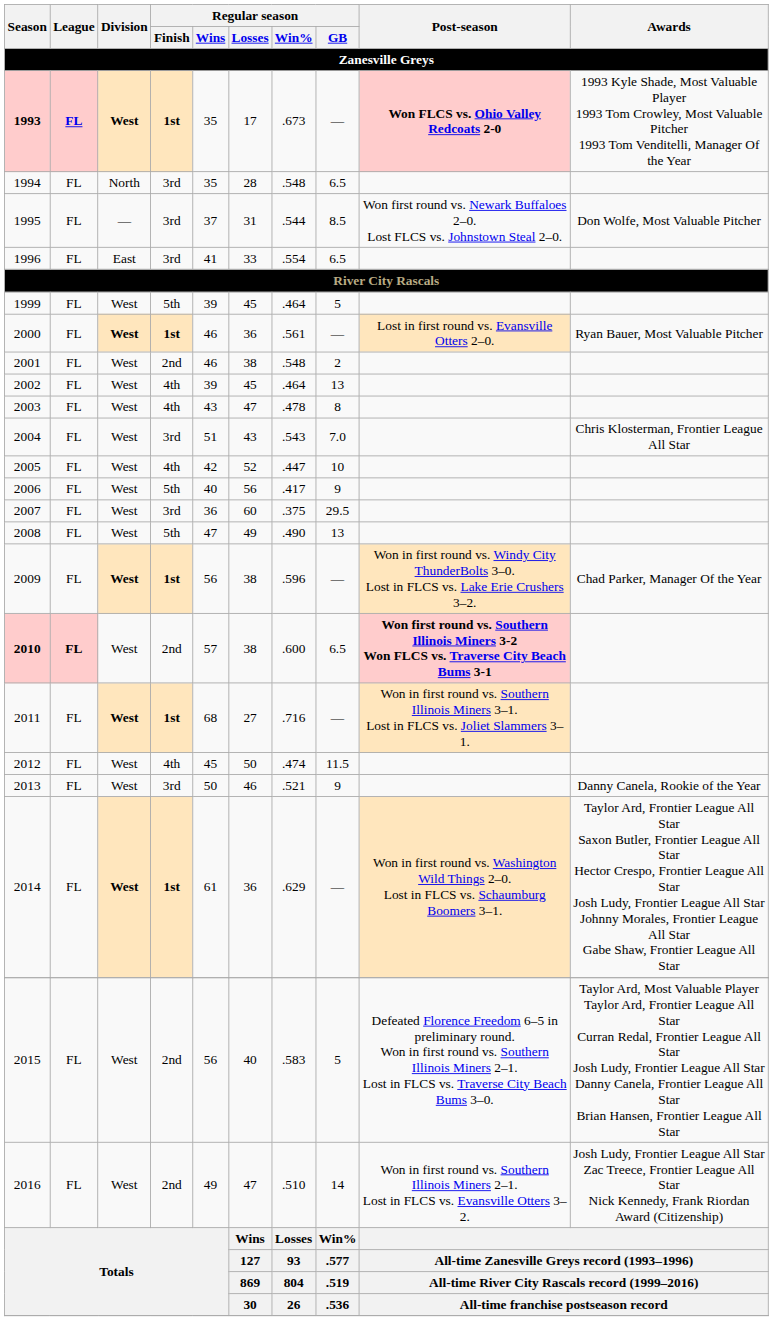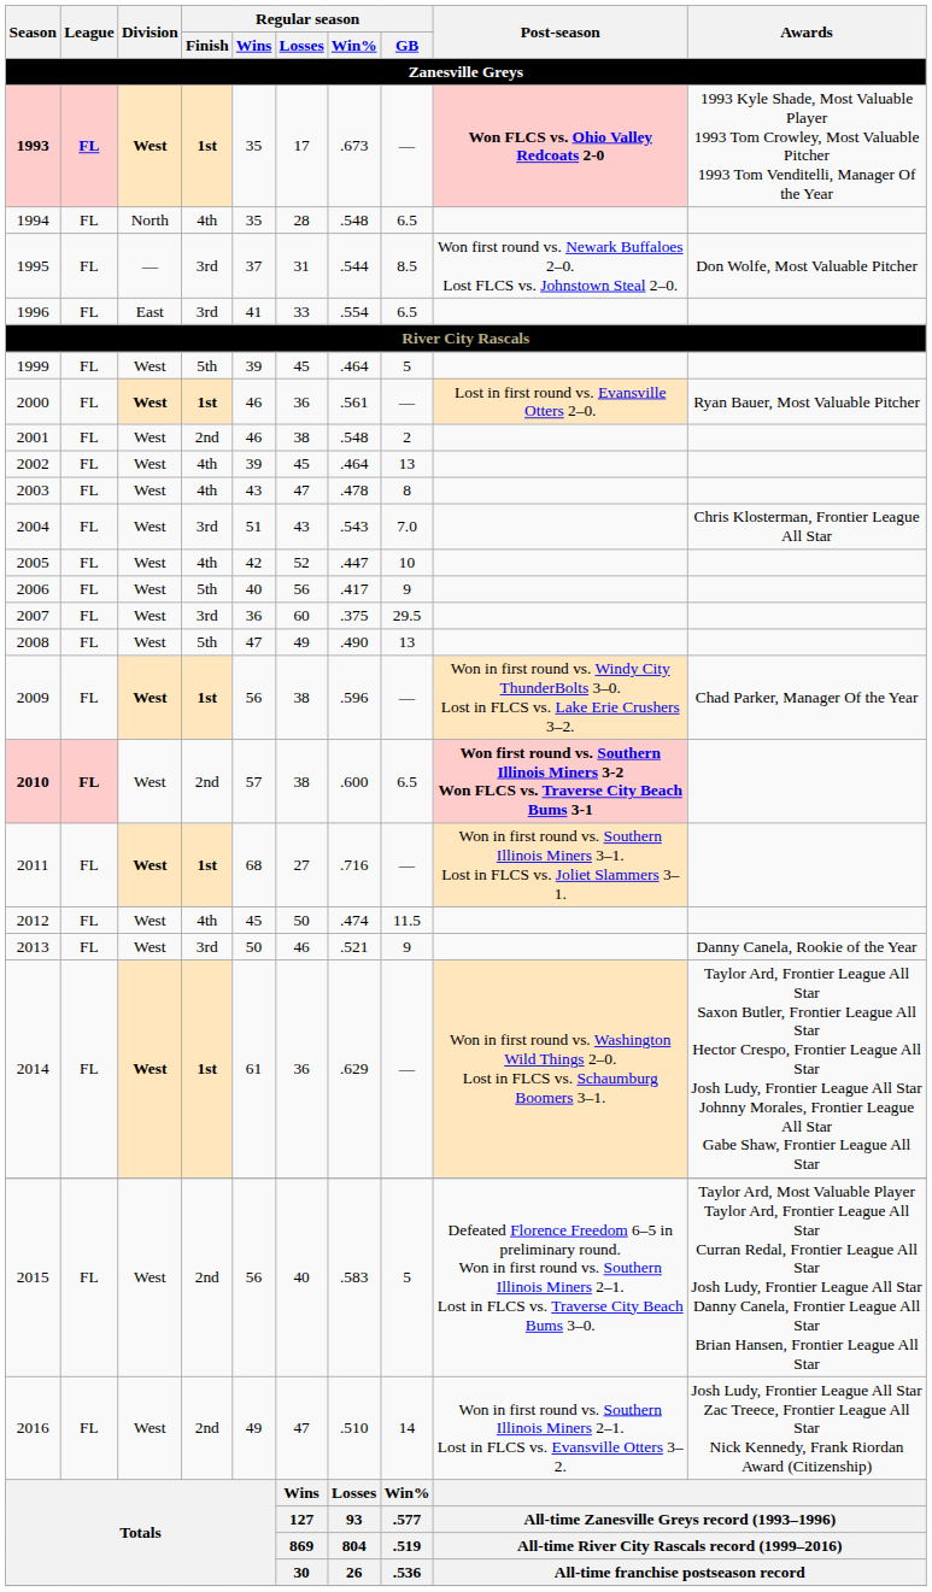 <table class="wikitable" style="text-align:center; font-size:95%">
 <tr>
 <th rowspan=2>Season</th>
 <th rowspan=2>League</th>
 <th rowspan=2>Division</th>
 <th colspan=5>Regular season</th>
 <th rowspan=2>Post-season</th>
 <th rowspan=2>Awards</th>
 </tr>
 <tr>
 <th>Finish</th>
 <th><a href='#'>Wins</a></th>
 <th><a href='#'>Losses</a></th>
 <th><a href='#'>Win%</a></th>
 <th><a href='#'>GB</a></th>
 </tr>
 <tr>
 <td align="center" colspan="11" bgcolor="000000" style="color:white"><strong>Zanesville Greys</strong></td>
 </tr>
 <tr>
 <td align="center" style="background: #FFCCCC"><strong>1993</strong></td>
 <td align="center" style="background: #FFCCCC"><strong><a href='#'>FL</a></strong></td>
 <td align="center" style="background: #FFE6BD"><strong>West</strong></td>
 <td align="center" style="background: #FFE6BD"><strong>1st</strong></td>
 <td>35</td>
 <td>17</td>
 <td>.673</td>
 <td>—</td>
 <td align="center" style="background: #FFCCCC"><strong>Won FLCS vs. <a href='#'>Ohio Valley Redcoats</a> 2-0</strong></td>
 <td>1993 Kyle Shade, Most Valuable Player<br>1993 Tom Crowley, Most Valuable Pitcher<br>1993 Tom Venditelli, Manager Of the Year</td>
 </tr>
 <tr>
 <td>1994</td>
 <td>FL</td>
 <td>North</td>
-<td>3rd</td>
+<td>4th</td>
 <td>35</td>
 <td>28</td>
 <td>.548</td>
 <td>6.5</td>
 <td></td>
 <td></td>
 </tr>
 <tr>
 <td>1995</td>
 <td>FL</td>
 <td>—</td>
 <td>3rd</td>
 <td>37</td>
 <td>31</td>
 <td>.544</td>
 <td>8.5</td>
 <td>Won first round vs. <a href='#'>Newark Buffaloes</a> 2–0.<br>Lost FLCS vs. <a href='#'>Johnstown Steal</a> 2–0.</td>
 <td>Don Wolfe, Most Valuable Pitcher</td>
 </tr>
 <tr>
 <td>1996</td>
 <td>FL</td>
 <td>East</td>
 <td>3rd</td>
 <td>41</td>
 <td>33</td>
 <td>.554</td>
 <td>6.5</td>
 <td></td>
 <td></td>
 </tr>
 <tr>
 </tr>
 <tr>
 <td align="center" colspan="11" bgcolor="000" style="color:#B8AB84"><strong>River City Rascals</strong></td>
 </tr>
 <tr>
 <td>1999</td>
 <td>FL</td>
 <td>West</td>
 <td>5th</td>
 <td>39</td>
 <td>45</td>
 <td>.464</td>
 <td>5</td>
 <td></td>
 <td></td>
 </tr>
 <tr>
 <td>2000</td>
 <td>FL</td>
 <td align="center" style="background: #FFE6BD"><strong>West</strong></td>
 <td align="center" style="background: #FFE6BD"><strong>1st</strong></td>
 <td>46</td>
 <td>36</td>
 <td>.561</td>
 <td>—</td>
 <td align="center" style="background: #FFE6BD">Lost in first round vs. <a href='#'>Evansville Otters</a> 2–0.</td>
 <td>Ryan Bauer, Most Valuable Pitcher</td>
 </tr>
 <tr>
 <td>2001</td>
 <td>FL</td>
 <td>West</td>
 <td>2nd</td>
 <td>46</td>
 <td>38</td>
 <td>.548</td>
 <td>2</td>
 <td></td>
 <td></td>
 </tr>
 <tr>
 <td>2002</td>
 <td>FL</td>
 <td>West</td>
 <td>4th</td>
 <td>39</td>
 <td>45</td>
 <td>.464</td>
 <td>13</td>
 <td></td>
 <td></td>
 </tr>
 <tr>
 <td>2003</td>
 <td>FL</td>
 <td>West</td>
 <td>4th</td>
 <td>43</td>
 <td>47</td>
 <td>.478</td>
 <td>8</td>
 <td></td>
 <td></td>
 </tr>
 <tr>
 <td>2004</td>
 <td>FL</td>
 <td>West</td>
 <td>3rd</td>
 <td>51</td>
 <td>43</td>
 <td>.543</td>
 <td>7.0</td>
 <td></td>
 <td>Chris Klosterman, Frontier League All Star</td>
 </tr>
 <tr>
 <td>2005</td>
 <td>FL</td>
 <td>West</td>
 <td>4th</td>
 <td>42</td>
 <td>52</td>
 <td>.447</td>
 <td>10</td>
 <td></td>
 <td></td>
 </tr>
 <tr>
 <td>2006</td>
 <td>FL</td>
 <td>West</td>
 <td>5th</td>
 <td>40</td>
 <td>56</td>
 <td>.417</td>
 <td>9</td>
 <td></td>
 <td></td>
 </tr>
 <tr>
 <td>2007</td>
 <td>FL</td>
 <td>West</td>
 <td>3rd</td>
 <td>36</td>
 <td>60</td>
 <td>.375</td>
 <td>29.5</td>
 <td></td>
 <td></td>
 </tr>
 <tr>
 <td>2008</td>
 <td>FL</td>
 <td>West</td>
 <td>5th</td>
 <td>47</td>
 <td>49</td>
 <td>.490</td>
 <td>13</td>
 <td></td>
 <td></td>
 </tr>
 <tr>
 <td>2009</td>
 <td>FL</td>
 <td align="center" style="background: #FFE6BD"><strong>West</strong></td>
 <td align="center" style="background: #FFE6BD"><strong>1st</strong></td>
 <td>56</td>
 <td>38</td>
 <td>.596</td>
 <td>—</td>
 <td align="center" style="background: #FFE6BD">Won in first round vs. <a href='#'>Windy City ThunderBolts</a> 3–0.<br> Lost in FLCS vs. <a href='#'>Lake Erie Crushers</a> 3–2.</td>
 <td>Chad Parker, Manager Of the Year</td>
 </tr>
 <tr>
 <td align="center" style="background: #FFCCCC"><strong>2010</strong></td>
 <td align="center" style="background: #FFCCCC"><strong>FL</strong></td>
 <td>West</td>
 <td>2nd</td>
 <td>57</td>
 <td>38</td>
 <td>.600</td>
 <td>6.5</td>
 <td align="center" style="background: #FFCCCC"><strong>Won first round vs. <a href='#'>Southern Illinois Miners</a> 3-2<br> Won FLCS vs. <a href='#'>Traverse City Beach Bums</a> 3-1</strong></td>
 <td></td>
 </tr>
 <tr>
 <td>2011</td>
 <td>FL</td>
 <td align="center" style="background: #FFE6BD"><strong>West</strong></td>
 <td align="center" style="background: #FFE6BD"><strong>1st</strong></td>
 <td>68</td>
 <td>27</td>
 <td>.716</td>
 <td>—</td>
 <td align="center" style="background: #FFE6BD">Won in first round vs. <a href='#'>Southern Illinois Miners</a> 3–1.<br> Lost in FLCS vs. <a href='#'>Joliet Slammers</a> 3–1.</td>
 <td></td>
 </tr>
 <tr>
 <td>2012</td>
 <td>FL</td>
 <td>West</td>
 <td>4th</td>
 <td>45</td>
 <td>50</td>
 <td>.474</td>
 <td>11.5</td>
 <td></td>
 <td></td>
 </tr>
 <tr>
 <td>2013</td>
 <td>FL</td>
 <td>West</td>
 <td>3rd</td>
 <td>50</td>
 <td>46</td>
 <td>.521</td>
 <td>9</td>
 <td></td>
 <td>Danny Canela, Rookie of the Year</td>
 </tr>
 <tr>
 <td>2014</td>
 <td>FL</td>
 <td align="center" style="background: #FFE6BD"><strong>West</strong></td>
 <td align="center" style="background: #FFE6BD"><strong>1st</strong></td>
 <td>61</td>
 <td>36</td>
 <td>.629</td>
 <td>—</td>
 <td align="center" style="background: #FFE6BD">Won in first round vs. <a href='#'>Washington Wild Things</a> 2–0.<br> Lost in FLCS vs. <a href='#'>Schaumburg Boomers</a> 3–1.</td>
 <td>Taylor Ard, Frontier League All Star<br> Saxon Butler, Frontier League All Star<br> Hector Crespo, Frontier League All Star<br> Josh Ludy, Frontier League All Star<br> Johnny Morales, Frontier League All Star<br> Gabe Shaw, Frontier League All Star<br></td>
 </tr>
 <tr>
 </tr>
 <tr>
 <td>2015</td>
 <td>FL</td>
 <td>West</td>
 <td>2nd</td>
 <td>56</td>
 <td>40</td>
 <td>.583</td>
 <td>5</td>
 <td>Defeated <a href='#'>Florence Freedom</a> 6–5 in preliminary round.<br> Won in first round vs. <a href='#'>Southern Illinois Miners</a> 2–1. <br>Lost in FLCS vs. <a href='#'>Traverse City Beach Bums</a> 3–0.</td>
 <td>Taylor Ard, Most Valuable Player<br> Taylor Ard, Frontier League All Star<br> Curran Redal, Frontier League All Star<br> Josh Ludy, Frontier League All Star<br> Danny Canela, Frontier League All Star<br> Brian Hansen, Frontier League All Star</td>
 </tr>
 <tr>
 <td>2016</td>
 <td>FL</td>
 <td>West</td>
 <td>2nd</td>
 <td>49</td>
 <td>47</td>
 <td>.510</td>
 <td>14</td>
 <td><br> Won in first round vs. <a href='#'>Southern Illinois Miners</a> 2–1. <br>Lost in FLCS vs. <a href='#'>Evansville Otters</a> 3–2.</td>
 <td>Josh Ludy, Frontier League All Star<br> Zac Treece, Frontier League All Star<br> Nick Kennedy, Frank Riordan Award (Citizenship)</td>
 </tr>
 <tr>
 <th colspan=5 rowspan=4>Totals</th>
 <th><strong>Wins</strong></th>
 <th><strong>Losses</strong></th>
 <th><strong>Win%</strong></th>
 <th colspan=3></th>
 </tr>
 <tr>
 <th>127</th>
 <th>93</th>
 <th>.577</th>
 <th colspan=3>All-time Zanesville Greys record (1993–1996)</th>
 </tr>
 <tr>
 <th>869</th>
 <th>804</th>
 <th>.519</th>
 <th colspan=3>All-time River City Rascals record (1999–2016)</th>
 </tr>
 <tr>
 <th>30</th>
 <th>26</th>
 <th>.536</th>
 <th colspan=3>All-time franchise postseason record</th>
 </tr>
 <tr>
 </tr>
 </table>
